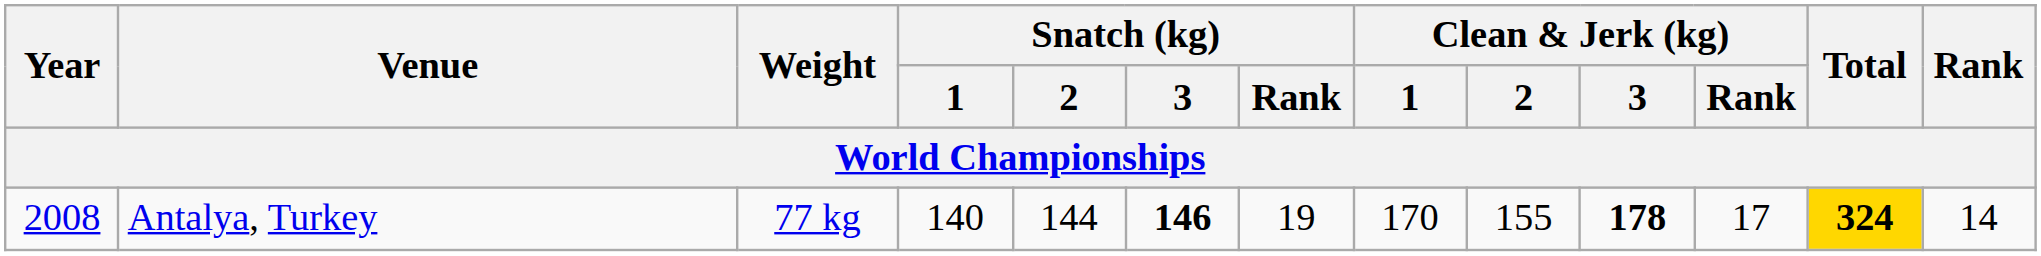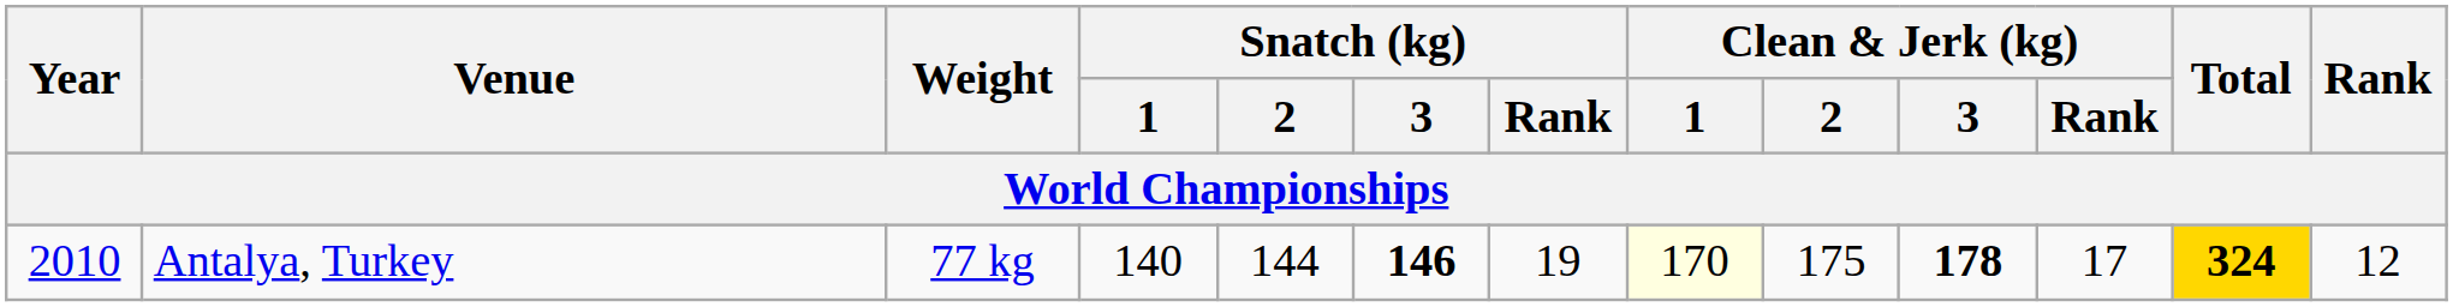 <table class = "wikitable" style="text-align:center;">
 <tr>
 <th rowspan=2 width=40>Year</th>
 <th rowspan=2 width=250>Venue</th>
 <th rowspan=2 width=60>Weight</th>
 <th colspan=4>Snatch (kg)</th>
 <th colspan=4>Clean & Jerk (kg)</th>
 <th rowspan=2 width=40>Total</th>
 <th rowspan=2 width=40>Rank</th>
 </tr>
 <tr>
 <th width=40>1</th>
 <th width=40>2</th>
 <th width=40>3</th>
 <th width=40>Rank</th>
 <th width=40>1</th>
 <th width=40>2</th>
 <th width=40>3</th>
 <th width=40>Rank</th>
 </tr>
 <tr>
 <th colspan=13><a href='#'>World Championships</a></th>
 </tr>
 <tr>
-<td><a href='#'>2008</a></td>
+<td><a href='#'>2010</a></td>
 <td align=left> <a href='#'>Antalya</a>, <a href='#'>Turkey</a></td>
 <td><a href='#'>77 kg</a></td>
 <td>140</td>
 <td>144</td>
 <td><strong>146</strong></td>
 <td>19</td>
-<td>170</td>
-<td>155</td>
+<td style="background: lightyellow;">170</td>
+<td>175</td>
 <td><strong>178</strong></td>
 <td>17</td>
 <td style="background: gold;"><strong>324</strong></td>
-<td>14</td>
+<td>12</td>
 </tr>
 </table>
